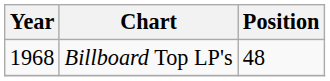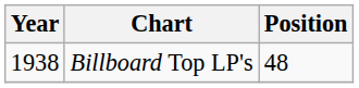 <table class="wikitable">
 <tr>
 <th align="left">Year</th>
 <th align="left">Chart</th>
 <th align="left">Position</th>
 </tr>
 <tr>
-<td align="left">1968</td>
+<td align="left">1938</td>
 <td align="left"><em>Billboard</em> Top LP's</td>
 <td align="left">48</td>
 </tr>
 <tr>
 </tr>
 </table>
